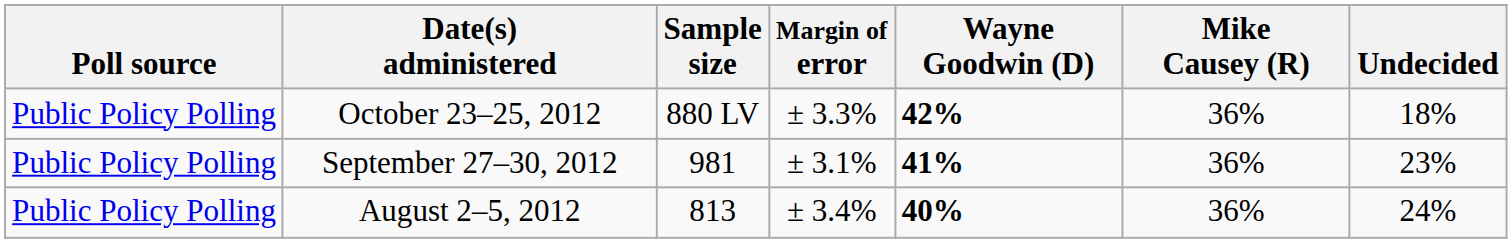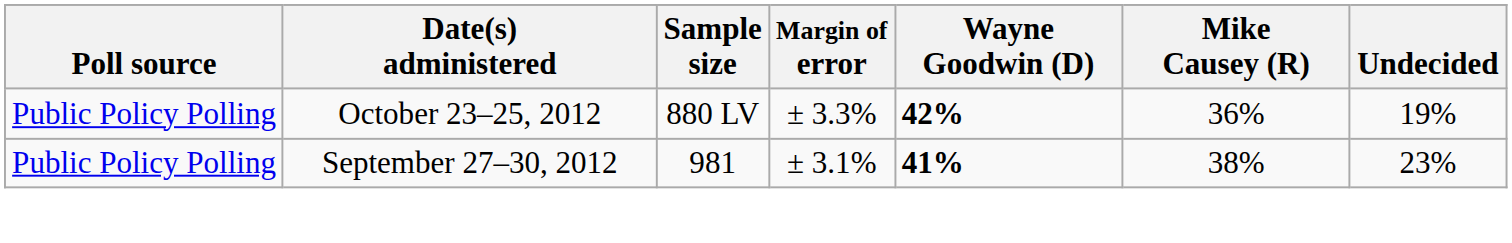 <table class="wikitable">
 <tr valign= bottom>
 <th>Poll source</th>
 <th style="width:185px;">Date(s)<br>administered</th>
 <th class=small>Sample<br>size</th>
 <th><small>Margin of</small><br>error</th>
 <th width=110px>Wayne<br>Goodwin (D)</th>
 <th width=110px>Mike<br>Causey (R)</th>
 <th>Undecided</th>
 </tr>
 <tr>
 <td><a href='#'>Public Policy Polling</a></td>
 <td align=center>October 23–25, 2012</td>
 <td align=center>880 LV</td>
 <td align=center>± 3.3%</td>
 <td><strong>42%</strong></td>
 <td align=center>36%</td>
-<td align=center>18%</td>
+<td align=center>19%</td>
 </tr>
 <tr>
 <td><a href='#'>Public Policy Polling</a></td>
 <td align=center>September 27–30, 2012</td>
 <td align=center>981</td>
 <td align=center>± 3.1%</td>
 <td><strong>41%</strong></td>
-<td align=center>36%</td>
+<td align=center>38%</td>
 <td align=center>23%</td>
 </tr>
-<tr>
-<td><a href='#'>Public Policy Polling</a></td>
-<td align=center>August 2–5, 2012</td>
-<td align=center>813</td>
-<td align=center>± 3.4%</td>
-<td><strong>40%</strong></td>
-<td align=center>36%</td>
-<td align=center>24%</td>
-</tr>
 </table>
